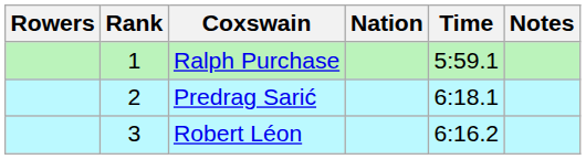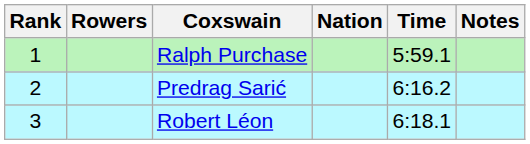 <table class="wikitable sortable" style="text-align:center">
 <tr>
+<th>Rank</th>
 <th>Rowers</th>
-<th>Rank</th>
 <th>Coxswain</th>
 <th>Nation</th>
 <th>Time</th>
 <th>Notes</th>
 </tr>
 <tr bgcolor=bbf3bb>
+<td>1</td>
 <td align=left></td>
-<td>1</td>
 <td align=left><a href='#'>Ralph Purchase</a></td>
 <td align=left></td>
 <td>5:59.1</td>
 <td></td>
 </tr>
 <tr bgcolor=bbf9ff>
+<td>2</td>
 <td align=left></td>
-<td>2</td>
 <td align=left><a href='#'>Predrag Sarić</a></td>
+<td align=left></td>
+<td>6:16.2</td>
+<td></td>
+</tr>
+<tr bgcolor=bbf9ff>
+<td>3</td>
+<td align=left></td>
+<td align=left><a href='#'>Robert Léon</a></td>
 <td align=left></td>
 <td>6:18.1</td>
 <td></td>
 </tr>
-<tr bgcolor=bbf9ff>
-<td align=left></td>
-<td>3</td>
-<td align=left><a href='#'>Robert Léon</a></td>
-<td align=left></td>
-<td>6:16.2</td>
-<td></td>
-</tr>
 </table>
